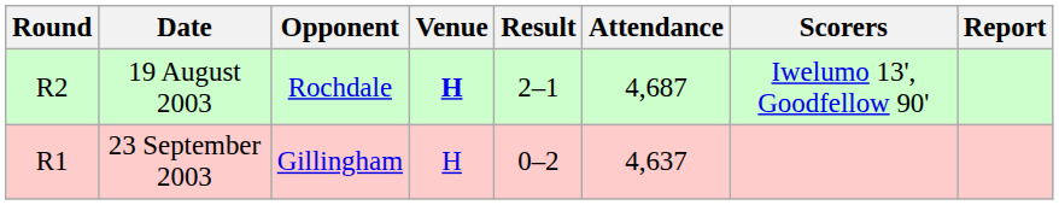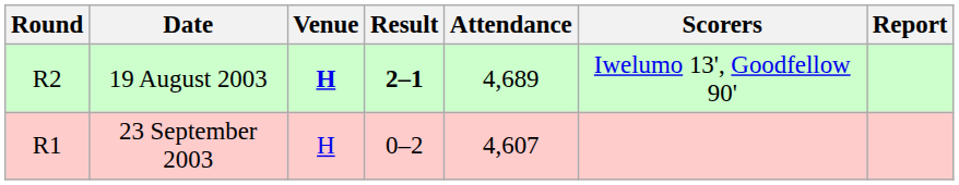 <table class="wikitable" style="font-size:100%; text-align:center">
 <tr>
 <th>Round</th>
 <th>Date</th>
-<th>Opponent</th>
 <th>Venue</th>
 <th>Result</th>
 <th>Attendance</th>
 <th>Scorers</th>
 <th>Report</th>
 </tr>
 <tr style="background-color: #CCFFCC;">
 <td>R2</td>
 <td>19 August 2003</td>
-<td><a href='#'>Rochdale</a></td>
 <td><strong><a href='#'>H</a></strong></td>
-<td>2–1</td>
-<td>4,687</td>
+<td><strong>2–1</strong></td>
+<td>4,689</td>
 <td><a href='#'>Iwelumo</a> 13', <a href='#'>Goodfellow</a> 90'</td>
 <td></td>
 </tr>
 <tr style="background-color: #FFCCCC;">
 <td>R1</td>
 <td>23 September 2003</td>
-<td><a href='#'>Gillingham</a></td>
 <td><a href='#'>H</a></td>
 <td>0–2</td>
-<td>4,637</td>
+<td>4,607</td>
 <td></td>
 <td></td>
 </tr>
 </table>
